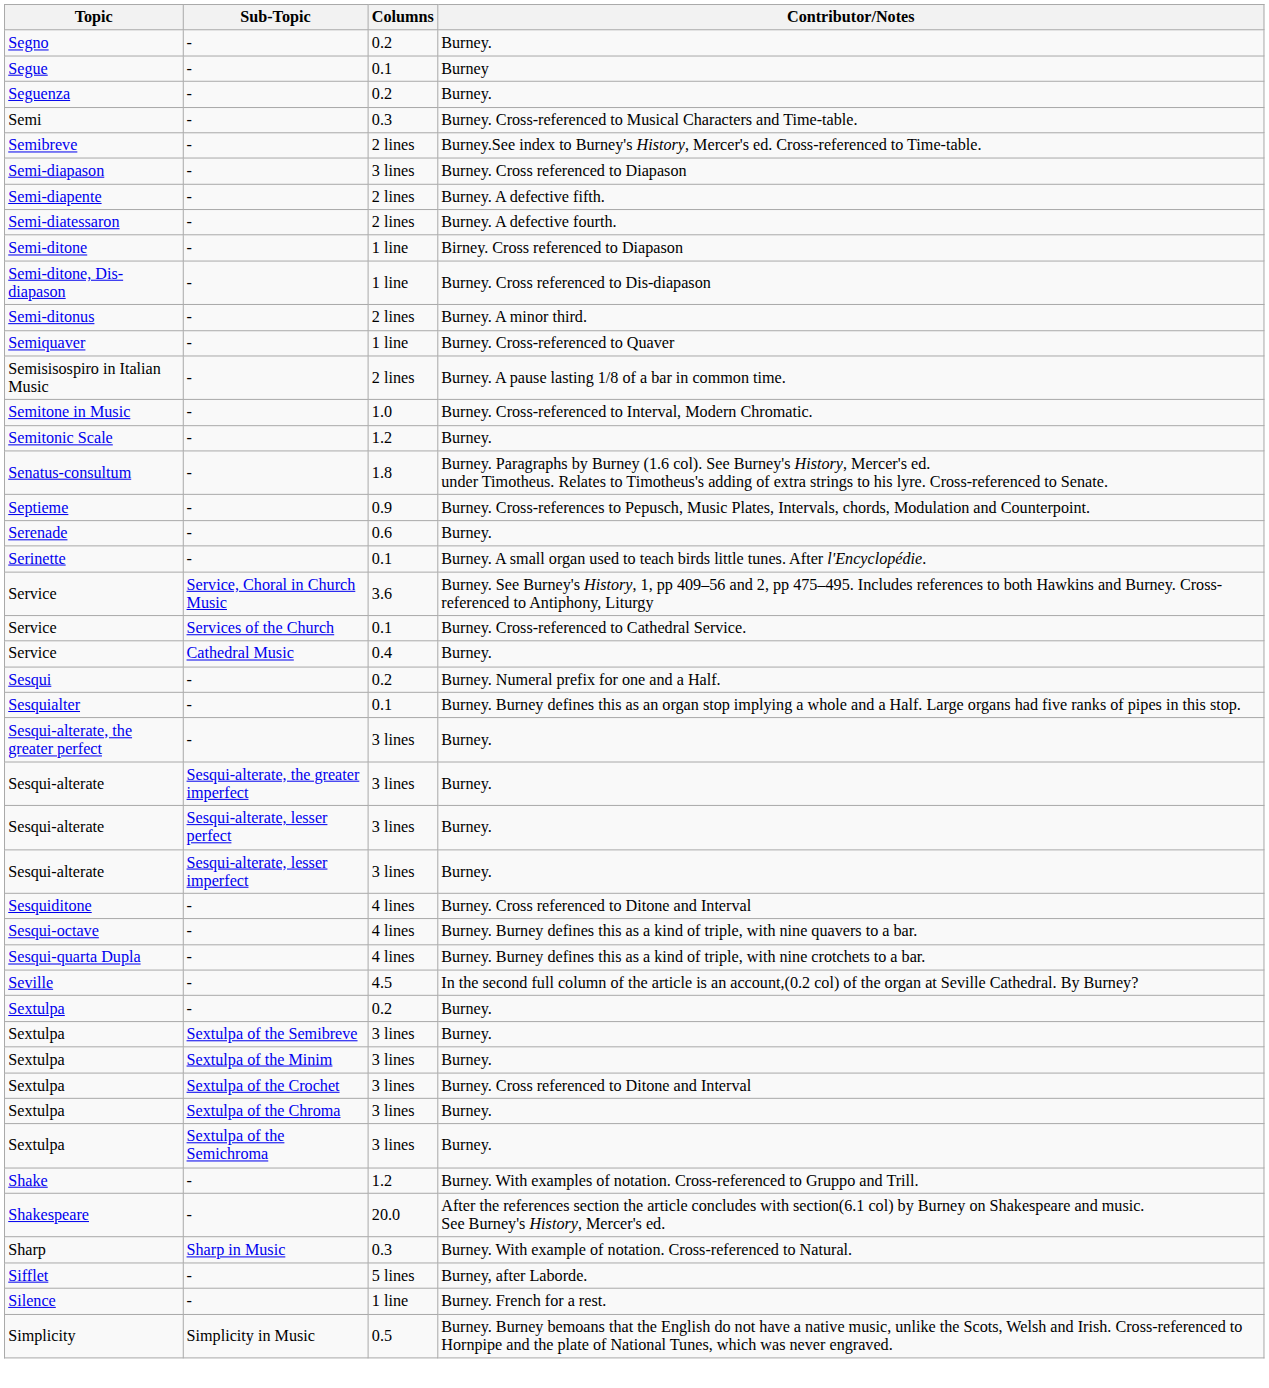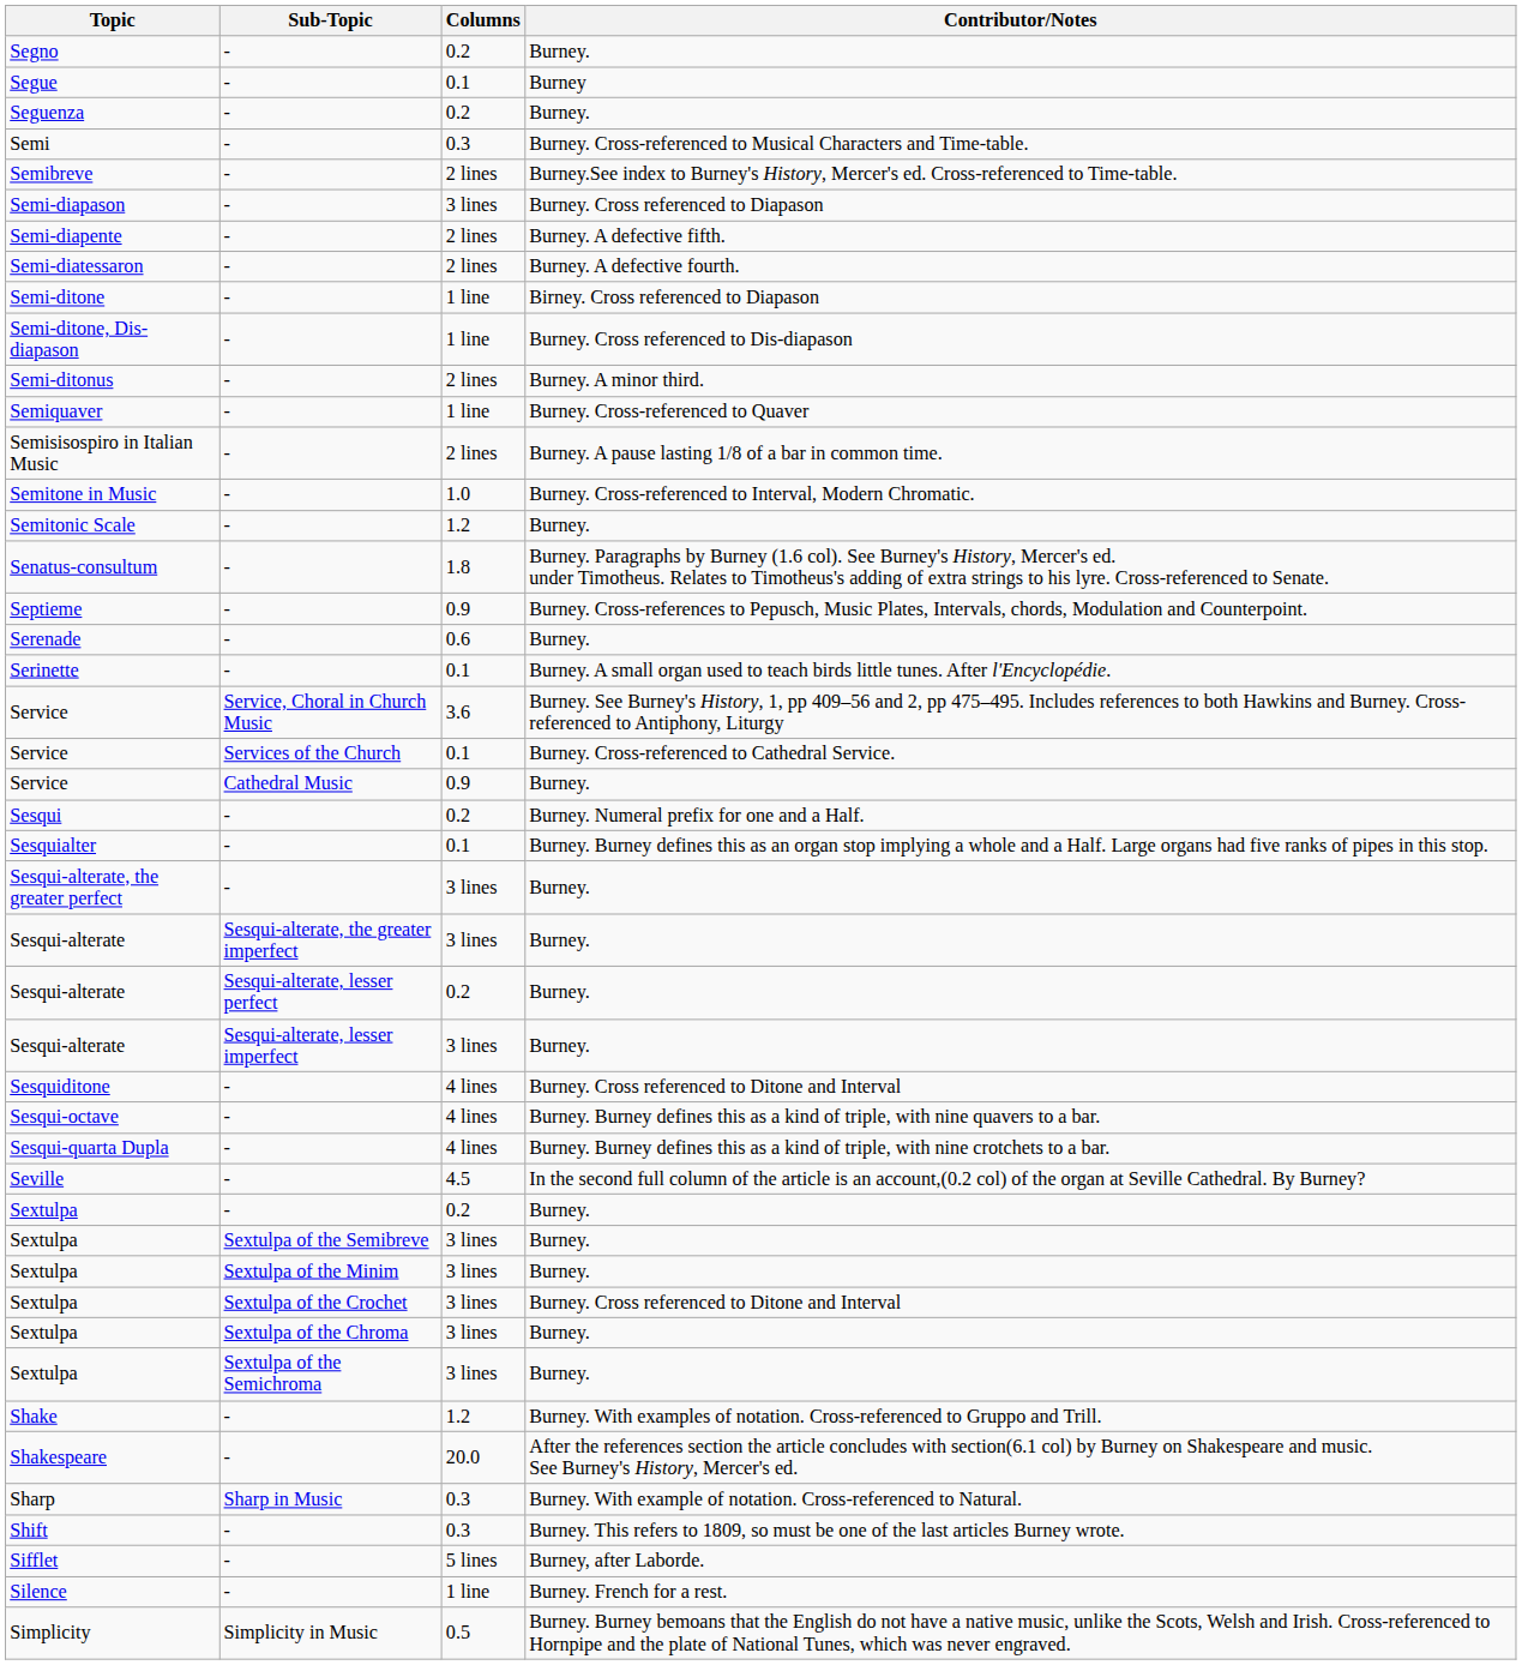 <table class="wikitable">
 <tr>
 <th>Topic</th>
 <th>Sub-Topic</th>
 <th>Columns</th>
 <th>Contributor/Notes</th>
 </tr>
 <tr>
 <td><a href='#'>Segno</a></td>
 <td>-</td>
 <td>0.2</td>
 <td>Burney.</td>
 </tr>
 <tr>
 <td><a href='#'>Segue</a></td>
 <td>-</td>
 <td>0.1</td>
 <td>Burney</td>
 </tr>
 <tr>
 <td><a href='#'>Seguenza</a></td>
 <td>-</td>
 <td>0.2</td>
 <td>Burney.</td>
 </tr>
 <tr>
 <td>Semi</td>
 <td>-</td>
 <td>0.3</td>
 <td>Burney. Cross-referenced to Musical Characters and Time-table.</td>
 </tr>
 <tr>
 <td><a href='#'>Semibreve</a></td>
 <td>-</td>
 <td>2 lines</td>
 <td>Burney.See index to Burney's <em>History</em>, Mercer's ed. Cross-referenced to Time-table.</td>
 </tr>
 <tr>
 <td><a href='#'>Semi-diapason</a></td>
 <td>-</td>
 <td>3 lines</td>
 <td>Burney. Cross referenced to Diapason</td>
 </tr>
 <tr>
 <td><a href='#'>Semi-diapente</a></td>
 <td>-</td>
 <td>2 lines</td>
 <td>Burney. A defective fifth.</td>
 </tr>
 <tr>
 <td><a href='#'>Semi-diatessaron</a></td>
 <td>-</td>
 <td>2 lines</td>
 <td>Burney. A defective fourth.</td>
 </tr>
 <tr>
 <td><a href='#'>Semi-ditone</a></td>
 <td>-</td>
 <td>1 line</td>
 <td>Birney. Cross referenced to Diapason</td>
 </tr>
 <tr>
 <td><a href='#'>Semi-ditone, Dis-diapason</a></td>
 <td>-</td>
 <td>1 line</td>
 <td>Burney. Cross referenced to Dis-diapason</td>
 </tr>
 <tr>
 <td><a href='#'>Semi-ditonus</a></td>
 <td>-</td>
 <td>2 lines</td>
 <td>Burney. A minor third.</td>
 </tr>
 <tr>
 <td><a href='#'>Semiquaver</a></td>
 <td>-</td>
 <td>1 line</td>
 <td>Burney. Cross-referenced to Quaver</td>
 </tr>
 <tr>
 <td>Semisisospiro in Italian Music</td>
 <td>-</td>
 <td>2 lines</td>
 <td>Burney. A pause lasting 1/8 of a bar in common time.</td>
 </tr>
 <tr>
 <td><a href='#'>Semitone in Music</a></td>
 <td>-</td>
 <td>1.0</td>
 <td>Burney. Cross-referenced to Interval, Modern Chromatic.</td>
 </tr>
 <tr>
 <td><a href='#'>Semitonic Scale</a></td>
 <td>-</td>
 <td>1.2</td>
 <td>Burney.</td>
 </tr>
 <tr>
 <td><a href='#'>Senatus-consultum</a></td>
 <td>-</td>
 <td>1.8</td>
 <td>Burney. Paragraphs by Burney (1.6 col). See Burney's <em>History</em>, Mercer's ed.<br>under Timotheus. Relates to Timotheus's adding of extra strings to his lyre. Cross-referenced to Senate.</td>
 </tr>
 <tr>
 <td><a href='#'>Septieme</a></td>
 <td>-</td>
 <td>0.9</td>
 <td>Burney. Cross-references to Pepusch, Music Plates, Intervals, chords, Modulation and Counterpoint.</td>
 </tr>
 <tr>
 <td><a href='#'>Serenade</a></td>
 <td>-</td>
 <td>0.6</td>
 <td>Burney.</td>
 </tr>
 <tr>
 <td><a href='#'>Serinette</a></td>
 <td>-</td>
 <td>0.1</td>
 <td>Burney. A small organ used to teach birds little tunes. After <em>l'Encyclopédie</em>.</td>
 </tr>
 <tr>
 <td>Service</td>
 <td><a href='#'>Service, Choral in Church Music</a></td>
 <td>3.6</td>
 <td>Burney. See Burney's <em>History</em>, 1, pp 409–56 and 2, pp 475–495. Includes references to both Hawkins and Burney. Cross-referenced to Antiphony, Liturgy</td>
 </tr>
 <tr>
 <td>Service</td>
 <td><a href='#'>Services of the Church</a></td>
 <td>0.1</td>
 <td>Burney. Cross-referenced to Cathedral Service.</td>
 </tr>
 <tr>
 <td>Service</td>
 <td><a href='#'>Cathedral Music</a></td>
-<td>0.4</td>
+<td>0.9</td>
 <td>Burney.</td>
 </tr>
 <tr>
 <td><a href='#'>Sesqui</a></td>
 <td>-</td>
 <td>0.2</td>
 <td>Burney. Numeral prefix for one and a Half.</td>
 </tr>
 <tr>
 <td><a href='#'>Sesquialter</a></td>
 <td>-</td>
 <td>0.1</td>
 <td>Burney. Burney defines this as an organ stop implying a whole and a Half. Large organs had five ranks of pipes in this stop.</td>
 </tr>
 <tr>
 <td><a href='#'>Sesqui-alterate, the greater perfect</a></td>
 <td>-</td>
 <td>3 lines</td>
 <td>Burney.</td>
 </tr>
 <tr>
 <td>Sesqui-alterate</td>
 <td><a href='#'>Sesqui-alterate, the greater imperfect</a></td>
 <td>3 lines</td>
 <td>Burney.</td>
 </tr>
 <tr>
 <td>Sesqui-alterate</td>
 <td><a href='#'>Sesqui-alterate, lesser perfect</a></td>
-<td>3 lines</td>
+<td>0.2</td>
 <td>Burney.</td>
 </tr>
 <tr>
 <td>Sesqui-alterate</td>
 <td><a href='#'>Sesqui-alterate, lesser imperfect</a></td>
 <td>3 lines</td>
 <td>Burney.</td>
 </tr>
 <tr>
 <td><a href='#'>Sesquiditone</a></td>
 <td>-</td>
 <td>4 lines</td>
 <td>Burney. Cross referenced to Ditone and Interval</td>
 </tr>
 <tr>
 <td><a href='#'>Sesqui-octave</a></td>
 <td>-</td>
 <td>4 lines</td>
 <td>Burney. Burney defines this as a kind of triple, with nine quavers to a bar.</td>
 </tr>
 <tr>
 <td><a href='#'>Sesqui-quarta Dupla</a></td>
 <td>-</td>
 <td>4 lines</td>
 <td>Burney. Burney defines this as a kind of triple, with nine crotchets to a bar.</td>
 </tr>
 <tr>
 <td><a href='#'>Seville</a></td>
 <td>-</td>
 <td>4.5</td>
 <td>In the second full column of the article is an account,(0.2 col) of the organ at Seville Cathedral. By Burney?</td>
 </tr>
 <tr>
 <td><a href='#'>Sextulpa</a></td>
 <td>-</td>
 <td>0.2</td>
 <td>Burney.</td>
 </tr>
 <tr>
 <td>Sextulpa</td>
 <td><a href='#'>Sextulpa of the Semibreve</a></td>
 <td>3 lines</td>
 <td>Burney.</td>
 </tr>
 <tr>
 <td>Sextulpa</td>
 <td><a href='#'>Sextulpa of the Minim</a></td>
 <td>3 lines</td>
 <td>Burney.</td>
 </tr>
 <tr>
 <td>Sextulpa</td>
 <td><a href='#'>Sextulpa of the Crochet</a></td>
 <td>3 lines</td>
 <td>Burney. Cross referenced to Ditone and Interval</td>
 </tr>
 <tr>
 <td>Sextulpa</td>
 <td><a href='#'>Sextulpa of the Chroma</a></td>
 <td>3 lines</td>
 <td>Burney.</td>
 </tr>
 <tr>
 <td>Sextulpa</td>
 <td><a href='#'>Sextulpa of the Semichroma</a></td>
 <td>3 lines</td>
 <td>Burney.</td>
 </tr>
 <tr>
 <td><a href='#'>Shake</a></td>
 <td>-</td>
 <td>1.2</td>
 <td>Burney. With examples of notation. Cross-referenced to Gruppo and Trill.</td>
 </tr>
 <tr>
 <td><a href='#'>Shakespeare</a></td>
 <td>-</td>
 <td>20.0</td>
 <td>After the references section the article concludes with section(6.1 col) by Burney on Shakespeare and music.<br>See Burney's <em>History</em>, Mercer's ed.</td>
 </tr>
 <tr>
 <td>Sharp</td>
 <td><a href='#'>Sharp in Music</a></td>
 <td>0.3</td>
 <td>Burney. With example of notation. Cross-referenced to Natural.</td>
 </tr>
 <tr>
+<td><a href='#'>Shift</a></td>
+<td>-</td>
+<td>0.3</td>
+<td>Burney. This refers to 1809, so must be one of the last articles Burney wrote.</td>
+</tr>
+<tr>
 <td><a href='#'>Sifflet</a></td>
 <td>-</td>
 <td>5 lines</td>
 <td>Burney, after Laborde.</td>
 </tr>
 <tr>
 <td><a href='#'>Silence</a></td>
 <td>-</td>
 <td>1 line</td>
 <td>Burney. French for a rest.</td>
 </tr>
 <tr>
 <td>Simplicity</td>
 <td>Simplicity in Music</td>
 <td>0.5</td>
 <td>Burney. Burney bemoans that the English do not have a native music, unlike the Scots, Welsh and Irish. Cross-referenced to Hornpipe and the plate of National Tunes, which was never engraved.</td>
 </tr>
 </table>
